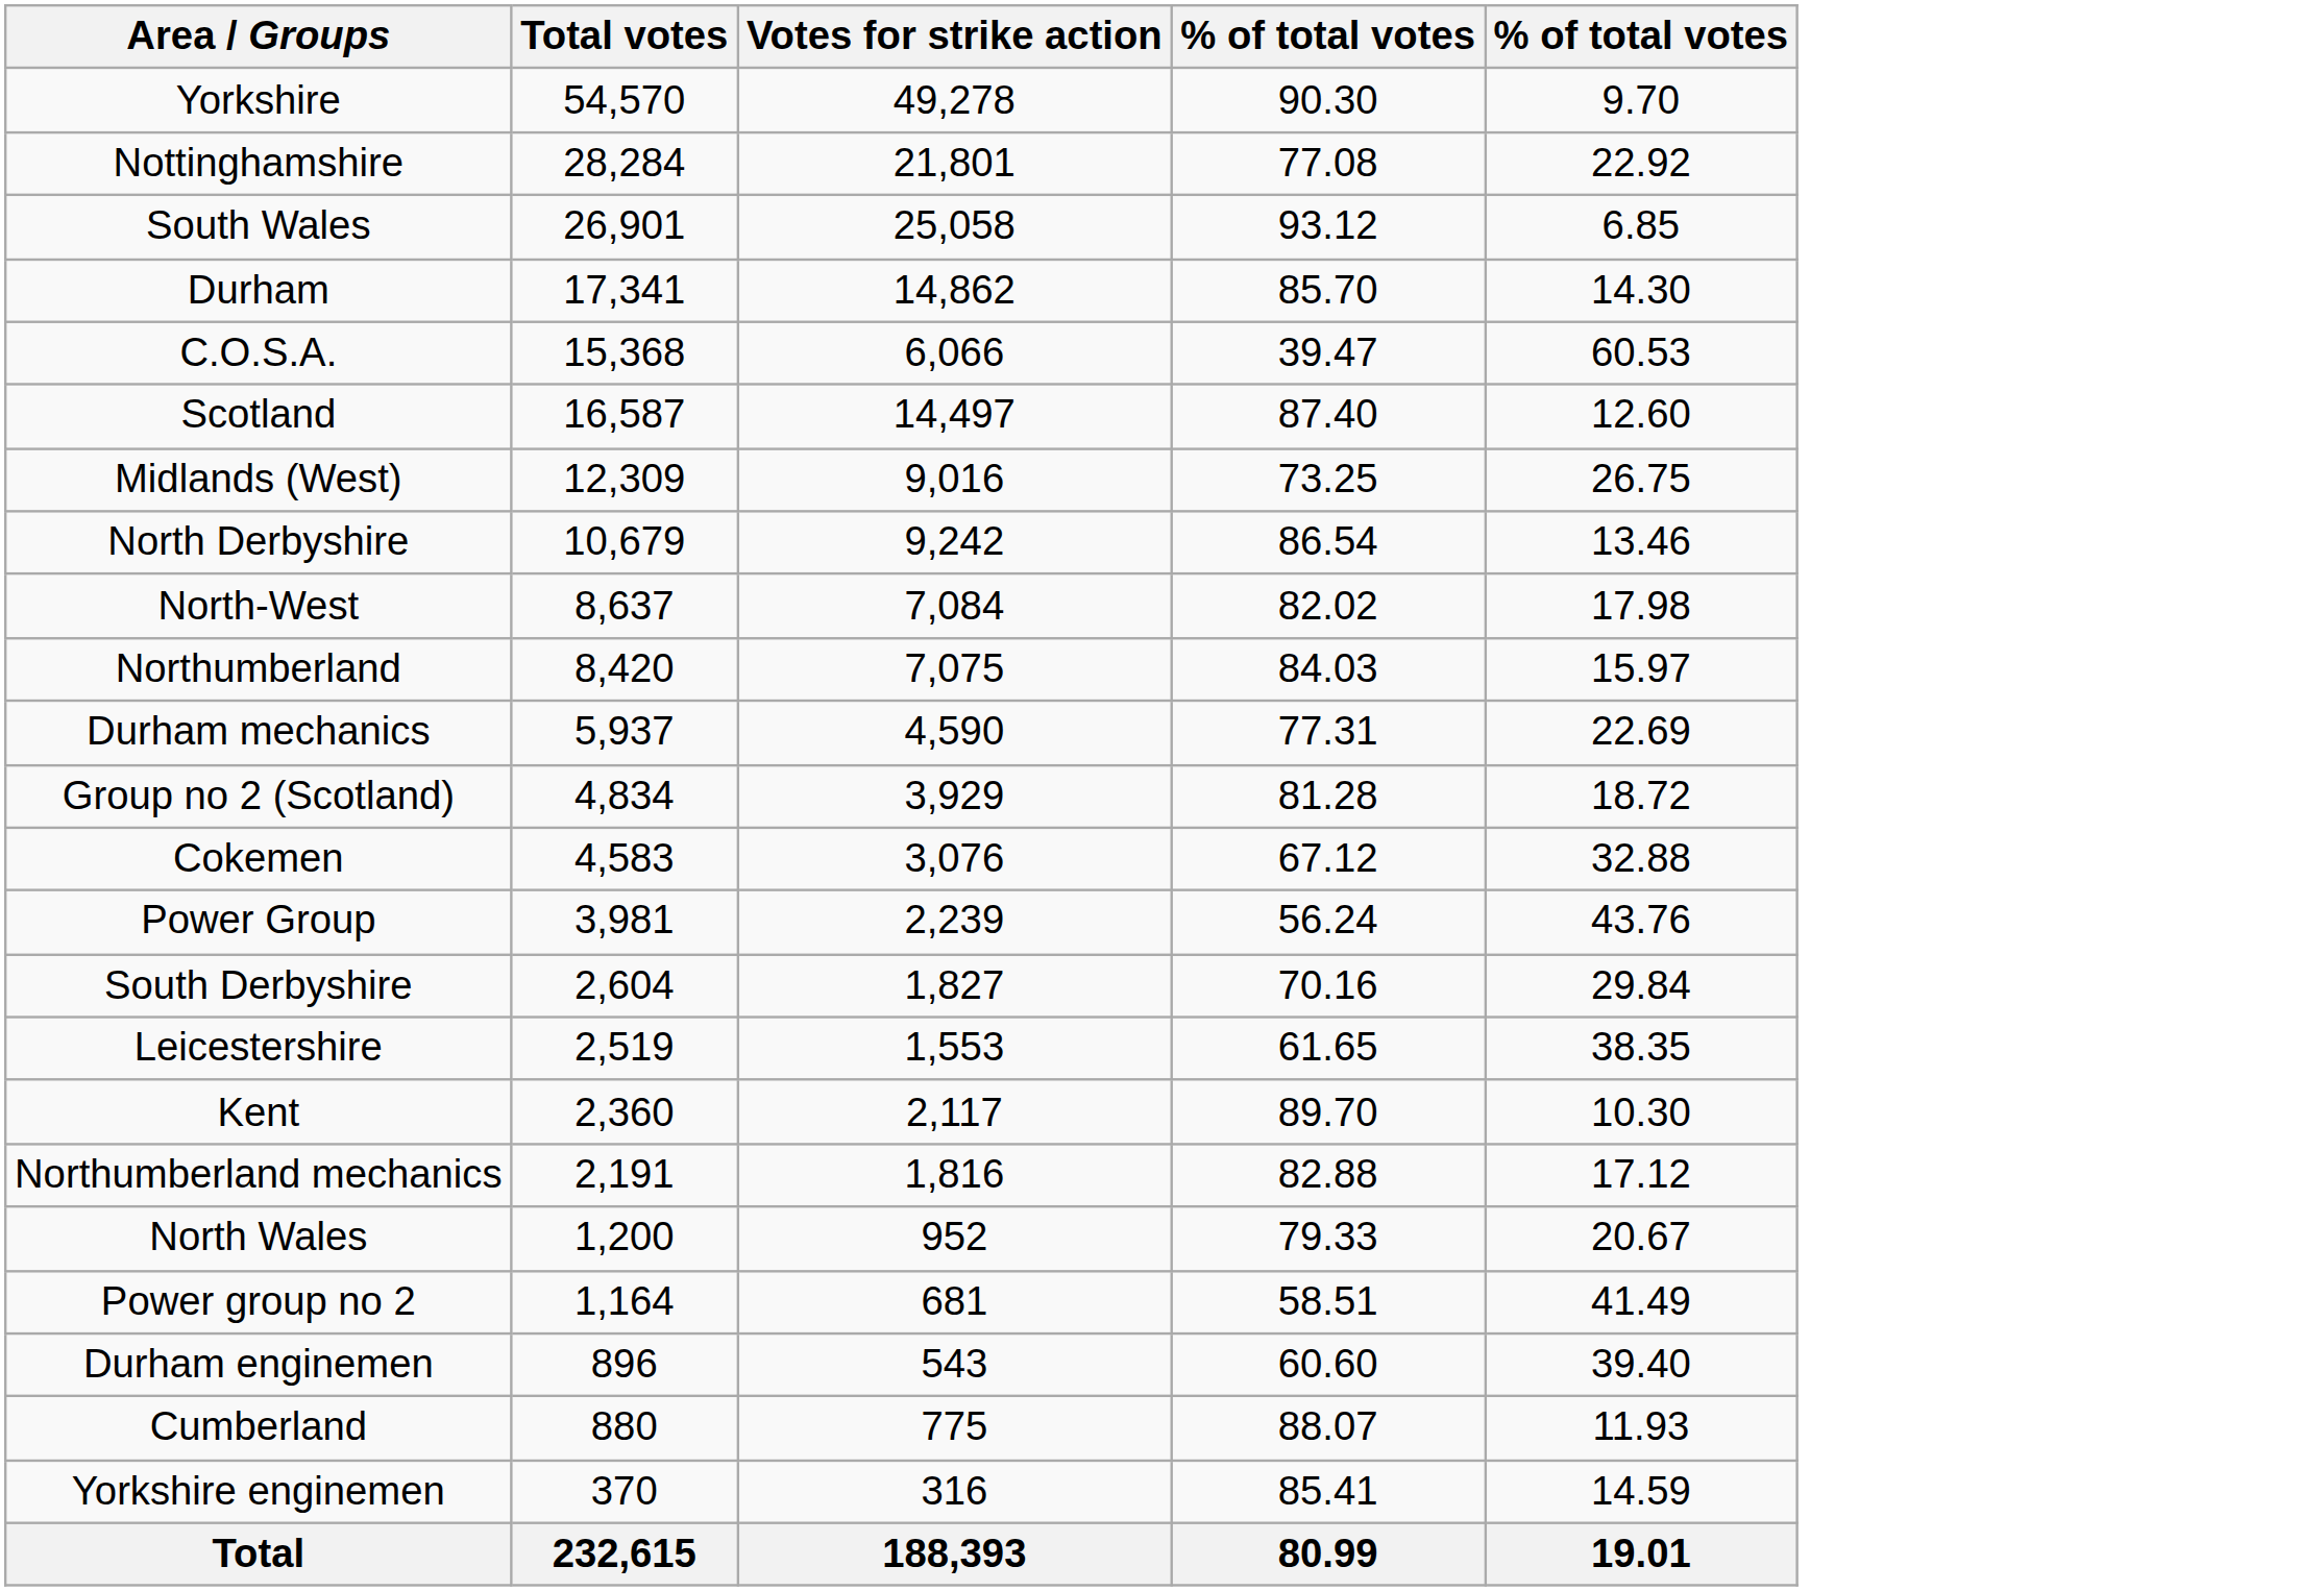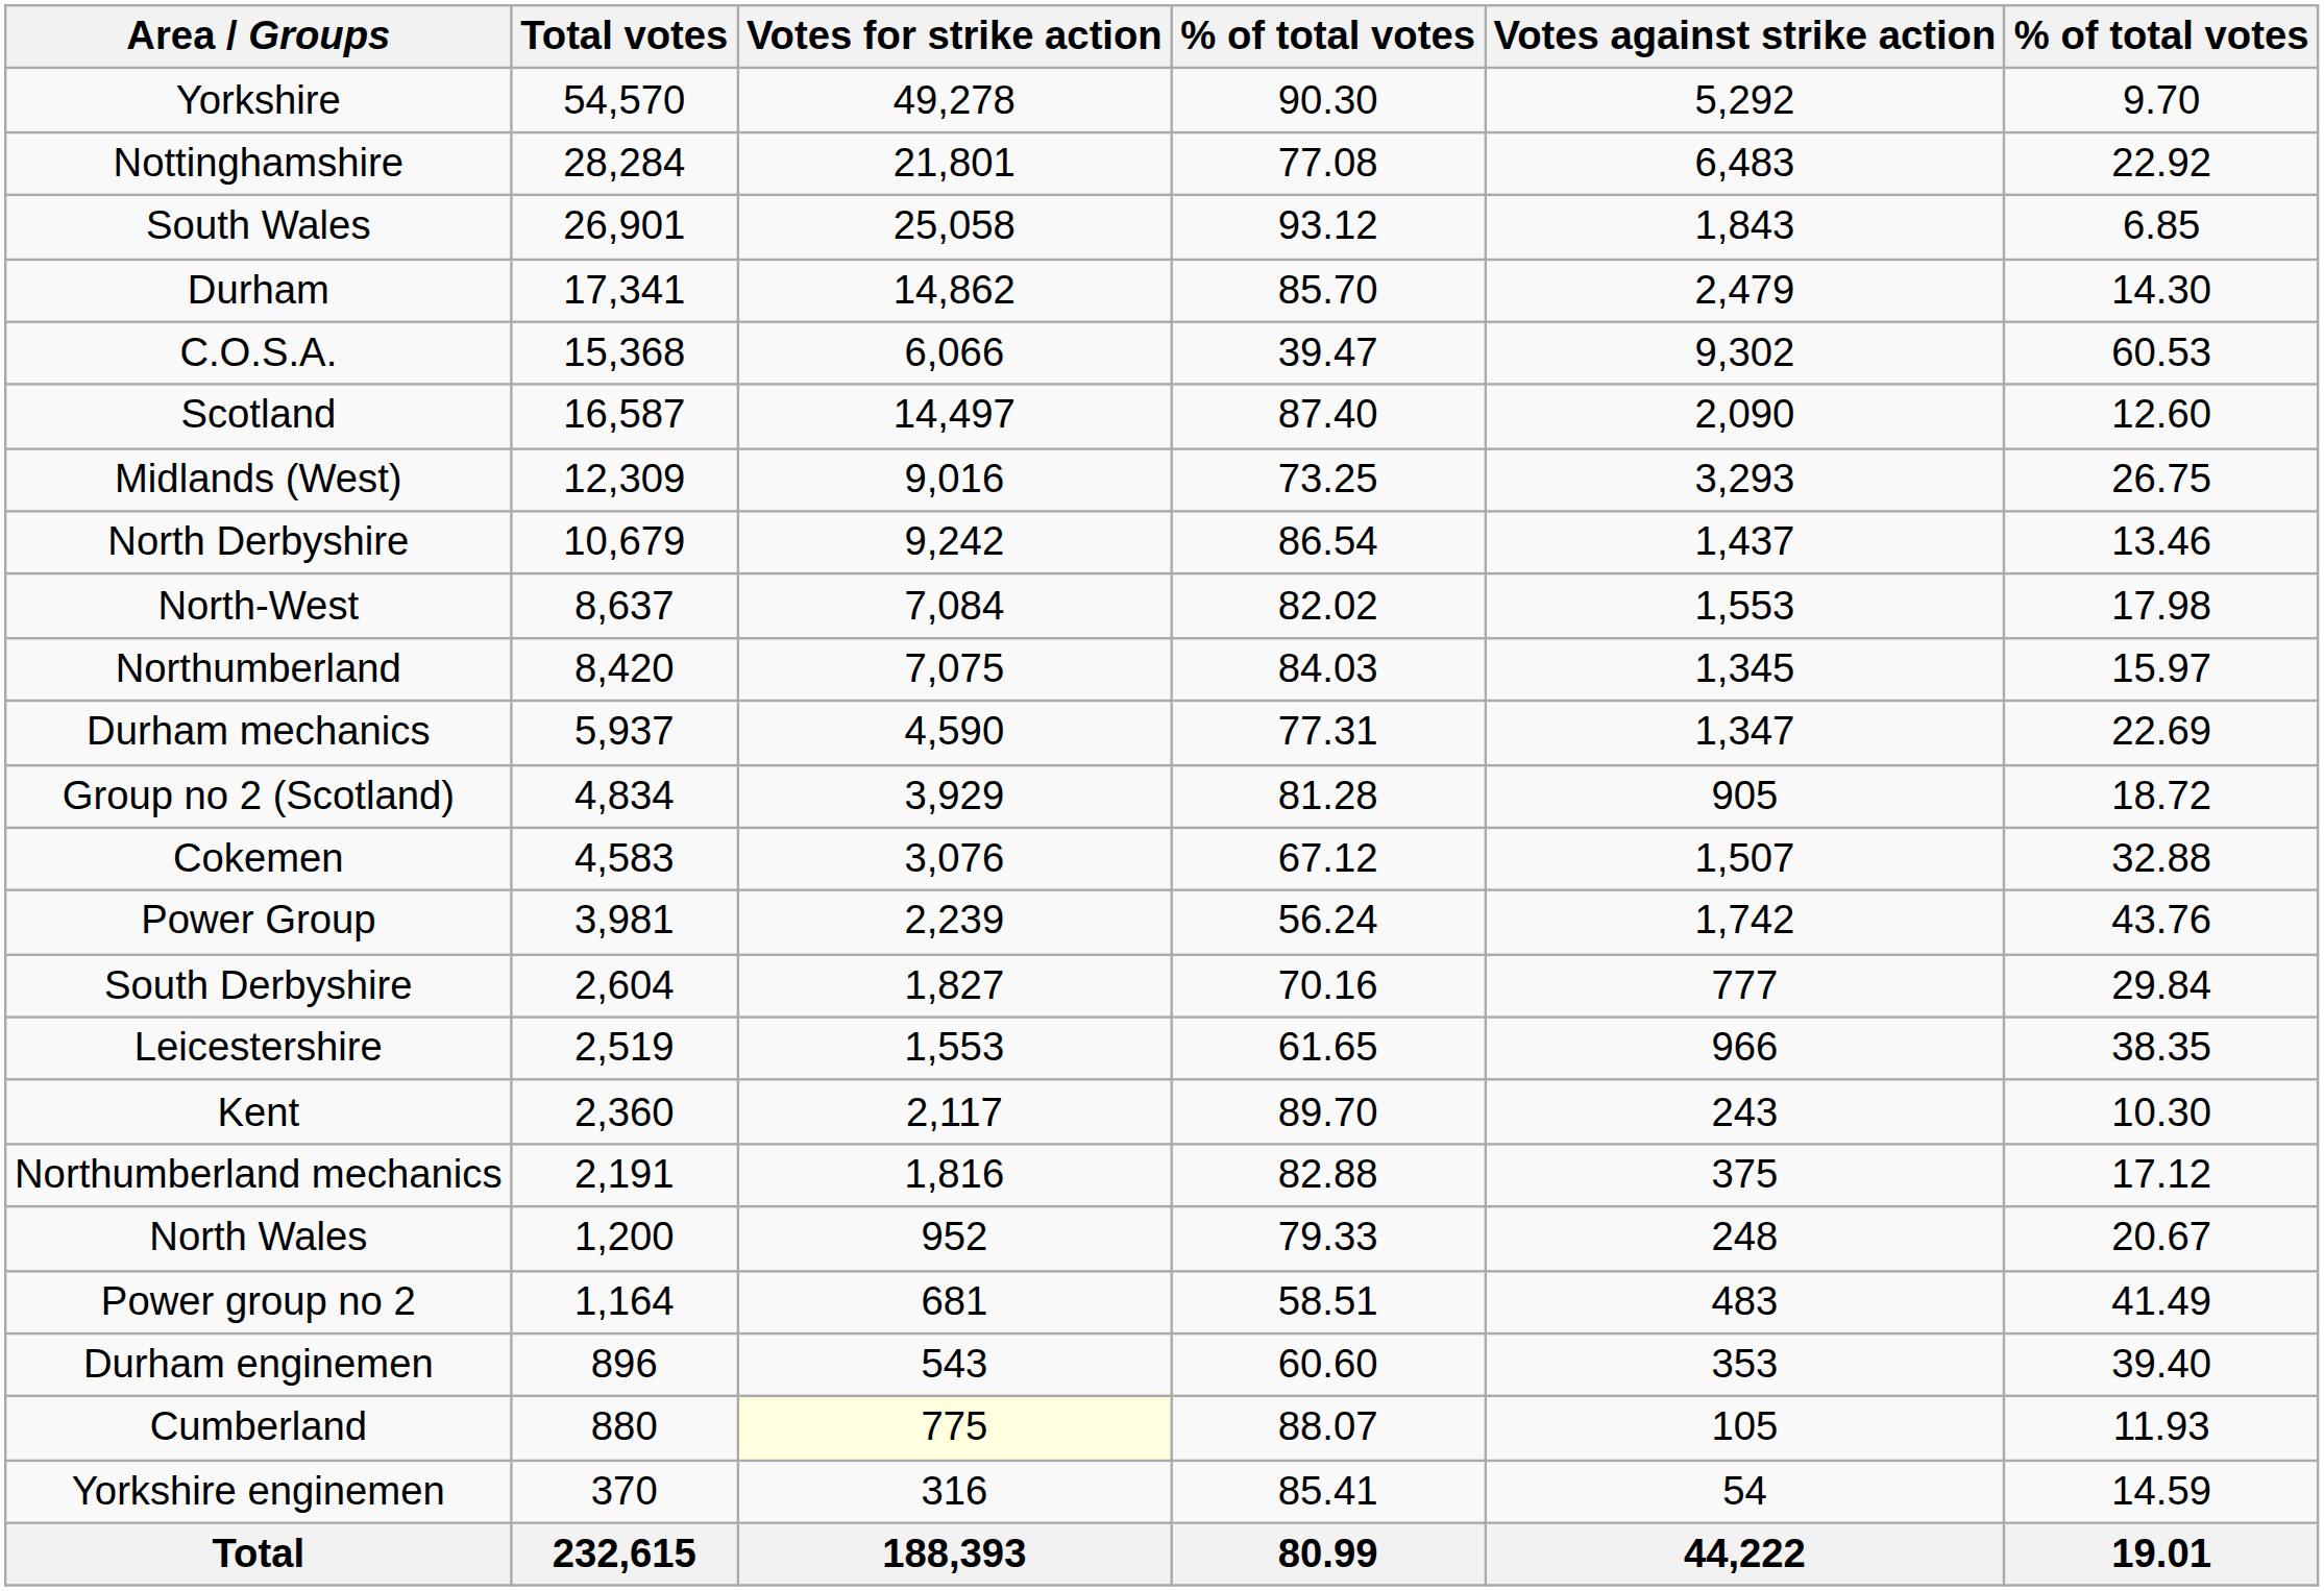 <table class="wikitable sortable" border="1" style="text-align:center" align=centre>
 <tr>
 <th>Area / <em>Groups</em></th>
 <th>Total votes</th>
 <th>Votes for strike action</th>
 <th>% of total votes</th>
+<th>Votes against strike action</th>
 <th>% of total votes</th>
 </tr>
 <tr>
 <td>Yorkshire</td>
 <td>54,570</td>
 <td>49,278</td>
 <td>90.30</td>
+<td>5,292</td>
 <td>9.70</td>
 </tr>
 <tr>
 <td>Nottinghamshire</td>
 <td>28,284</td>
 <td>21,801</td>
 <td>77.08</td>
+<td>6,483</td>
 <td>22.92</td>
 </tr>
 <tr>
 <td>South Wales</td>
 <td>26,901</td>
 <td>25,058</td>
 <td>93.12</td>
+<td>1,843</td>
 <td>6.85</td>
 </tr>
 <tr>
 <td>Durham</td>
 <td>17,341</td>
 <td>14,862</td>
 <td>85.70</td>
+<td>2,479</td>
 <td>14.30</td>
 </tr>
 <tr>
 <td>C.O.S.A.</td>
 <td>15,368</td>
 <td>6,066</td>
 <td>39.47</td>
+<td>9,302</td>
 <td>60.53</td>
 </tr>
 <tr>
 <td>Scotland</td>
 <td>16,587</td>
 <td>14,497</td>
 <td>87.40</td>
+<td>2,090</td>
 <td>12.60</td>
 </tr>
 <tr>
 <td>Midlands (West)</td>
 <td>12,309</td>
 <td>9,016</td>
 <td>73.25</td>
+<td>3,293</td>
 <td>26.75</td>
 </tr>
 <tr>
 <td>North Derbyshire</td>
 <td>10,679</td>
 <td>9,242</td>
 <td>86.54</td>
+<td>1,437</td>
 <td>13.46</td>
 </tr>
 <tr>
 <td>North-West</td>
 <td>8,637</td>
 <td>7,084</td>
 <td>82.02</td>
+<td>1,553</td>
 <td>17.98</td>
 </tr>
 <tr>
 <td>Northumberland</td>
 <td>8,420</td>
 <td>7,075</td>
 <td>84.03</td>
+<td>1,345</td>
 <td>15.97</td>
 </tr>
 <tr>
 <td>Durham mechanics</td>
 <td>5,937</td>
 <td>4,590</td>
 <td>77.31</td>
+<td>1,347</td>
 <td>22.69</td>
 </tr>
 <tr>
 <td>Group no 2 (Scotland)</td>
 <td>4,834</td>
 <td>3,929</td>
 <td>81.28</td>
+<td>905</td>
 <td>18.72</td>
 </tr>
 <tr>
 <td>Cokemen</td>
 <td>4,583</td>
 <td>3,076</td>
 <td>67.12</td>
+<td>1,507</td>
 <td>32.88</td>
 </tr>
 <tr>
 <td>Power Group</td>
 <td>3,981</td>
 <td>2,239</td>
 <td>56.24</td>
+<td>1,742</td>
 <td>43.76</td>
 </tr>
 <tr>
 <td>South Derbyshire</td>
 <td>2,604</td>
 <td>1,827</td>
 <td>70.16</td>
+<td>777</td>
 <td>29.84</td>
 </tr>
 <tr>
 <td>Leicestershire</td>
 <td>2,519</td>
 <td>1,553</td>
 <td>61.65</td>
+<td>966</td>
 <td>38.35</td>
 </tr>
 <tr>
 <td>Kent</td>
 <td>2,360</td>
 <td>2,117</td>
 <td>89.70</td>
+<td>243</td>
 <td>10.30</td>
 </tr>
 <tr>
 <td>Northumberland mechanics</td>
 <td>2,191</td>
 <td>1,816</td>
 <td>82.88</td>
+<td>375</td>
 <td>17.12</td>
 </tr>
 <tr>
 <td>North Wales</td>
 <td>1,200</td>
 <td>952</td>
 <td>79.33</td>
+<td>248</td>
 <td>20.67</td>
 </tr>
 <tr>
 <td>Power group no 2</td>
 <td>1,164</td>
 <td>681</td>
 <td>58.51</td>
+<td>483</td>
 <td>41.49</td>
 </tr>
 <tr>
 <td>Durham enginemen</td>
 <td>896</td>
 <td>543</td>
 <td>60.60</td>
+<td>353</td>
 <td>39.40</td>
 </tr>
 <tr>
 <td>Cumberland</td>
 <td>880</td>
-<td>775</td>
+<td style="background: lightyellow;">775</td>
 <td>88.07</td>
+<td>105</td>
 <td>11.93</td>
 </tr>
 <tr>
 <td>Yorkshire enginemen</td>
 <td>370</td>
 <td>316</td>
 <td>85.41</td>
+<td>54</td>
 <td>14.59</td>
 </tr>
 <tr>
 <th>Total</th>
 <th>232,615</th>
 <th>188,393</th>
 <th>80.99</th>
+<th>44,222</th>
 <th>19.01</th>
 </tr>
 </table>
